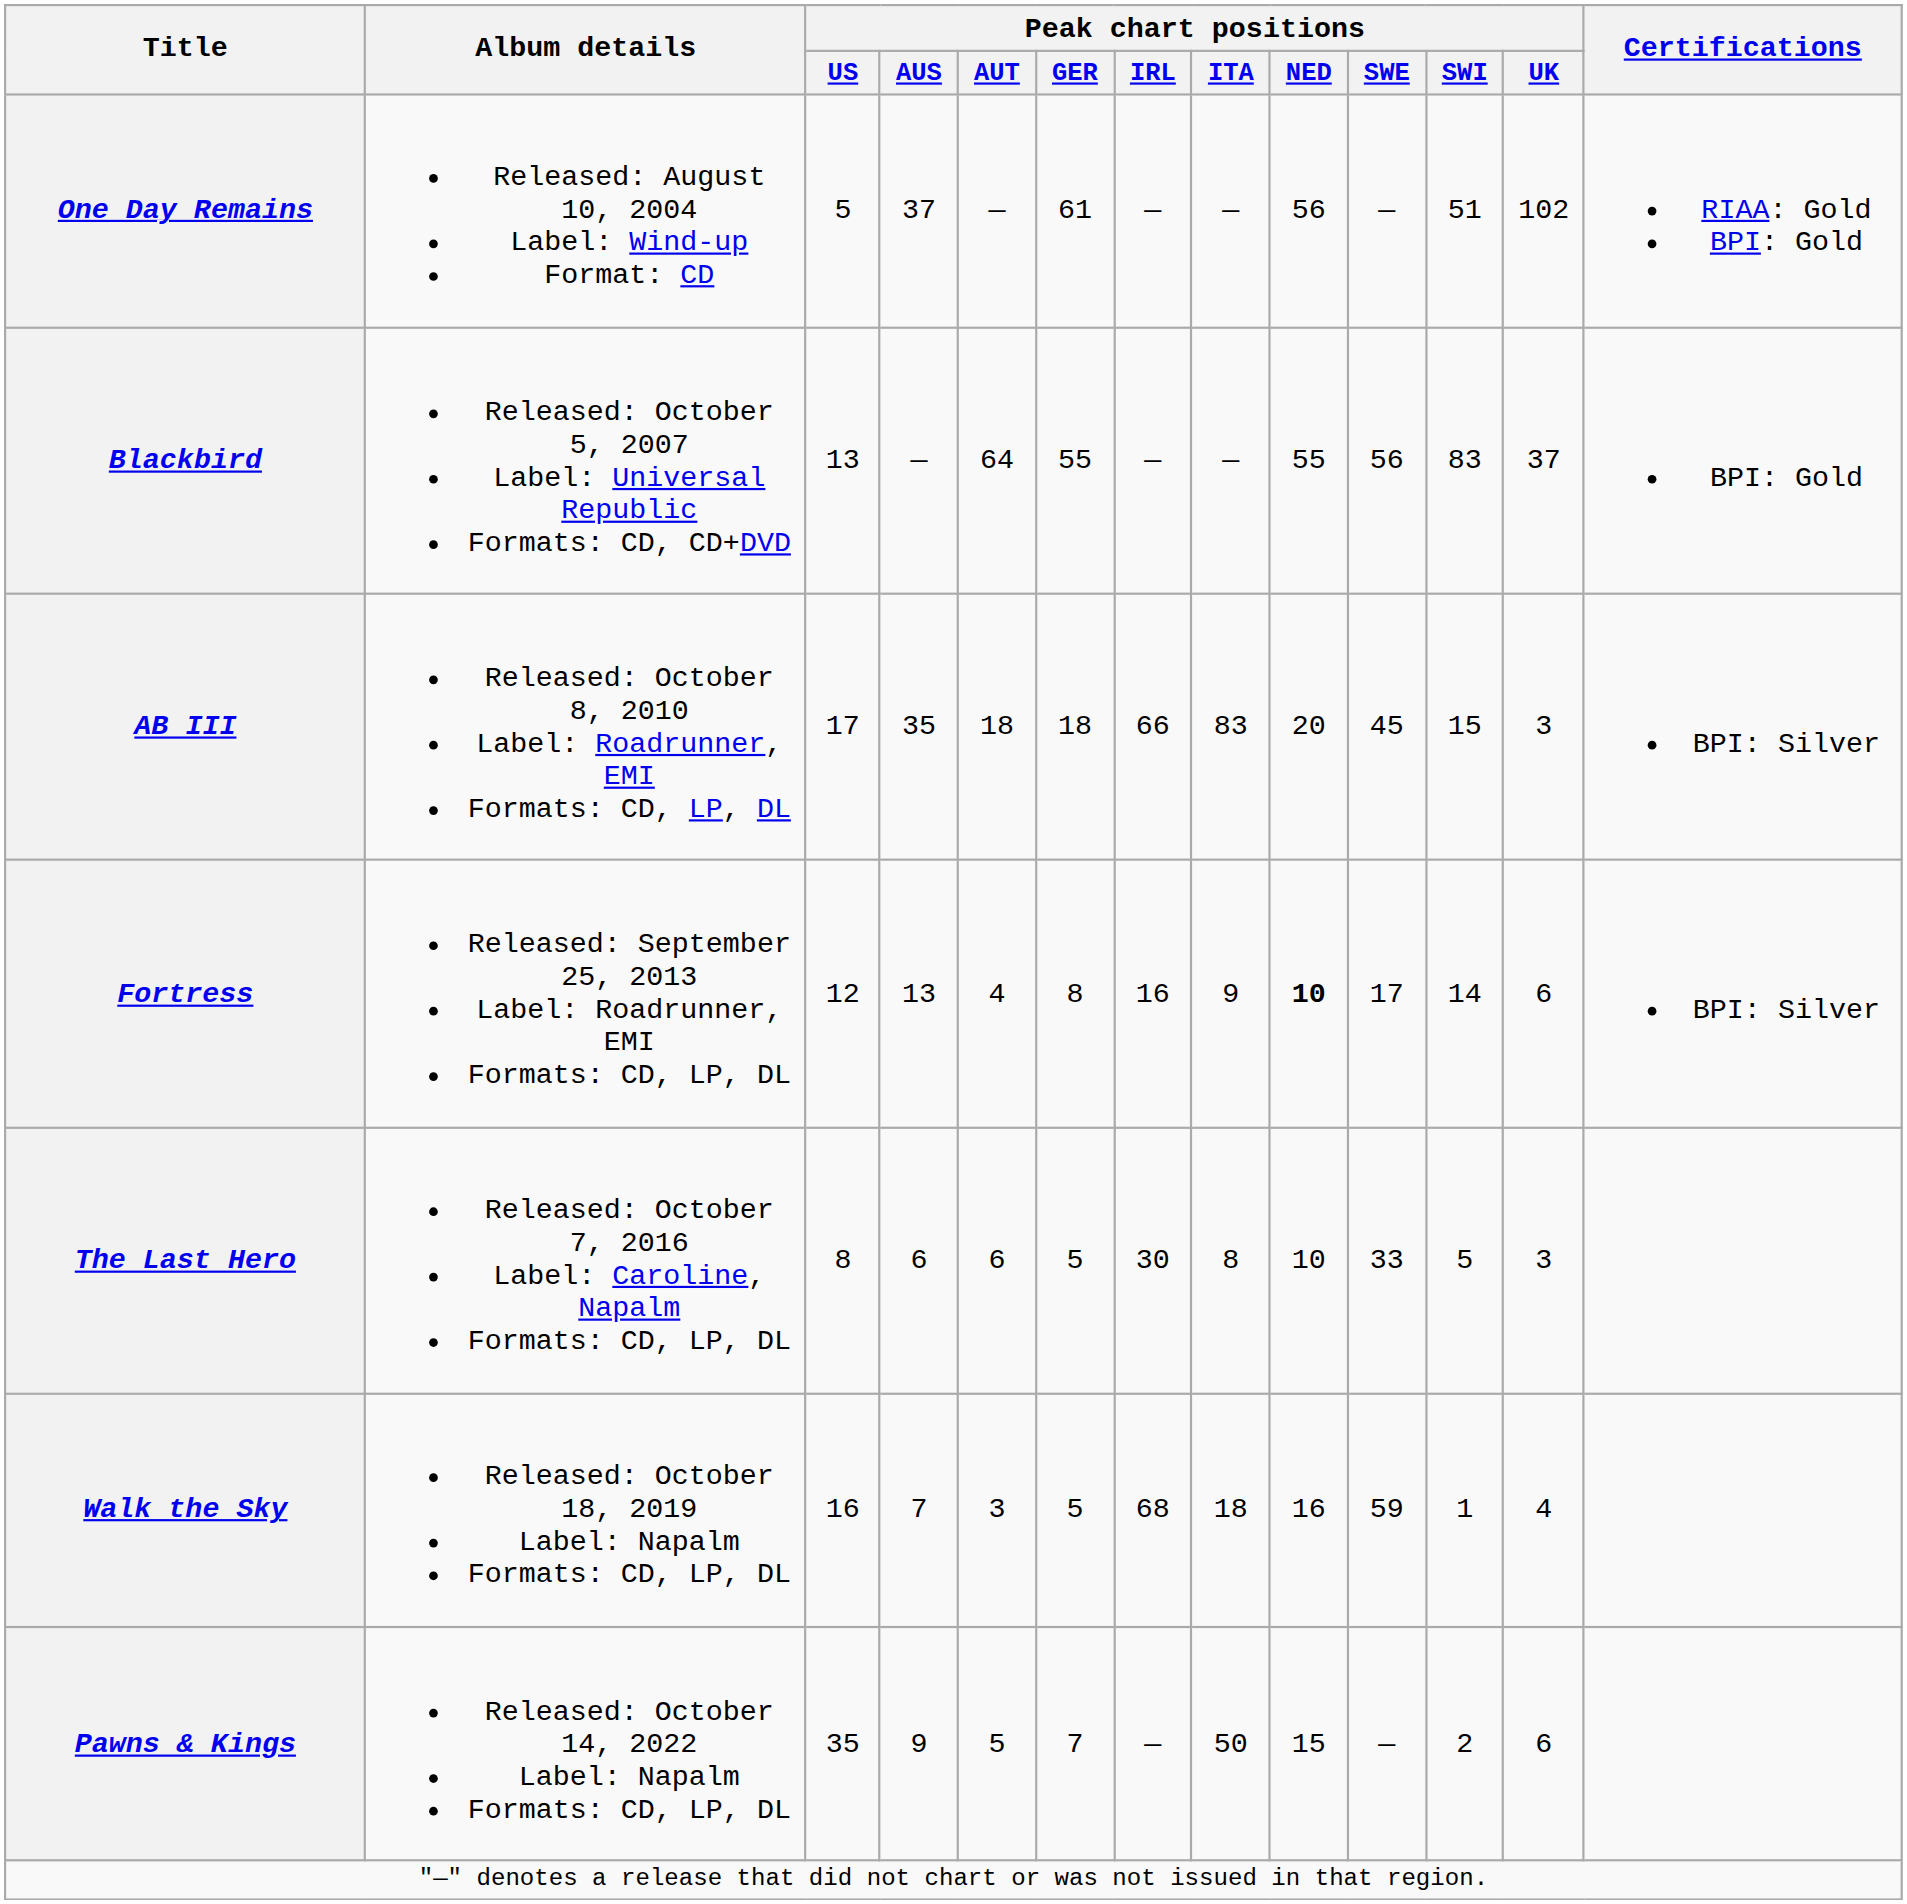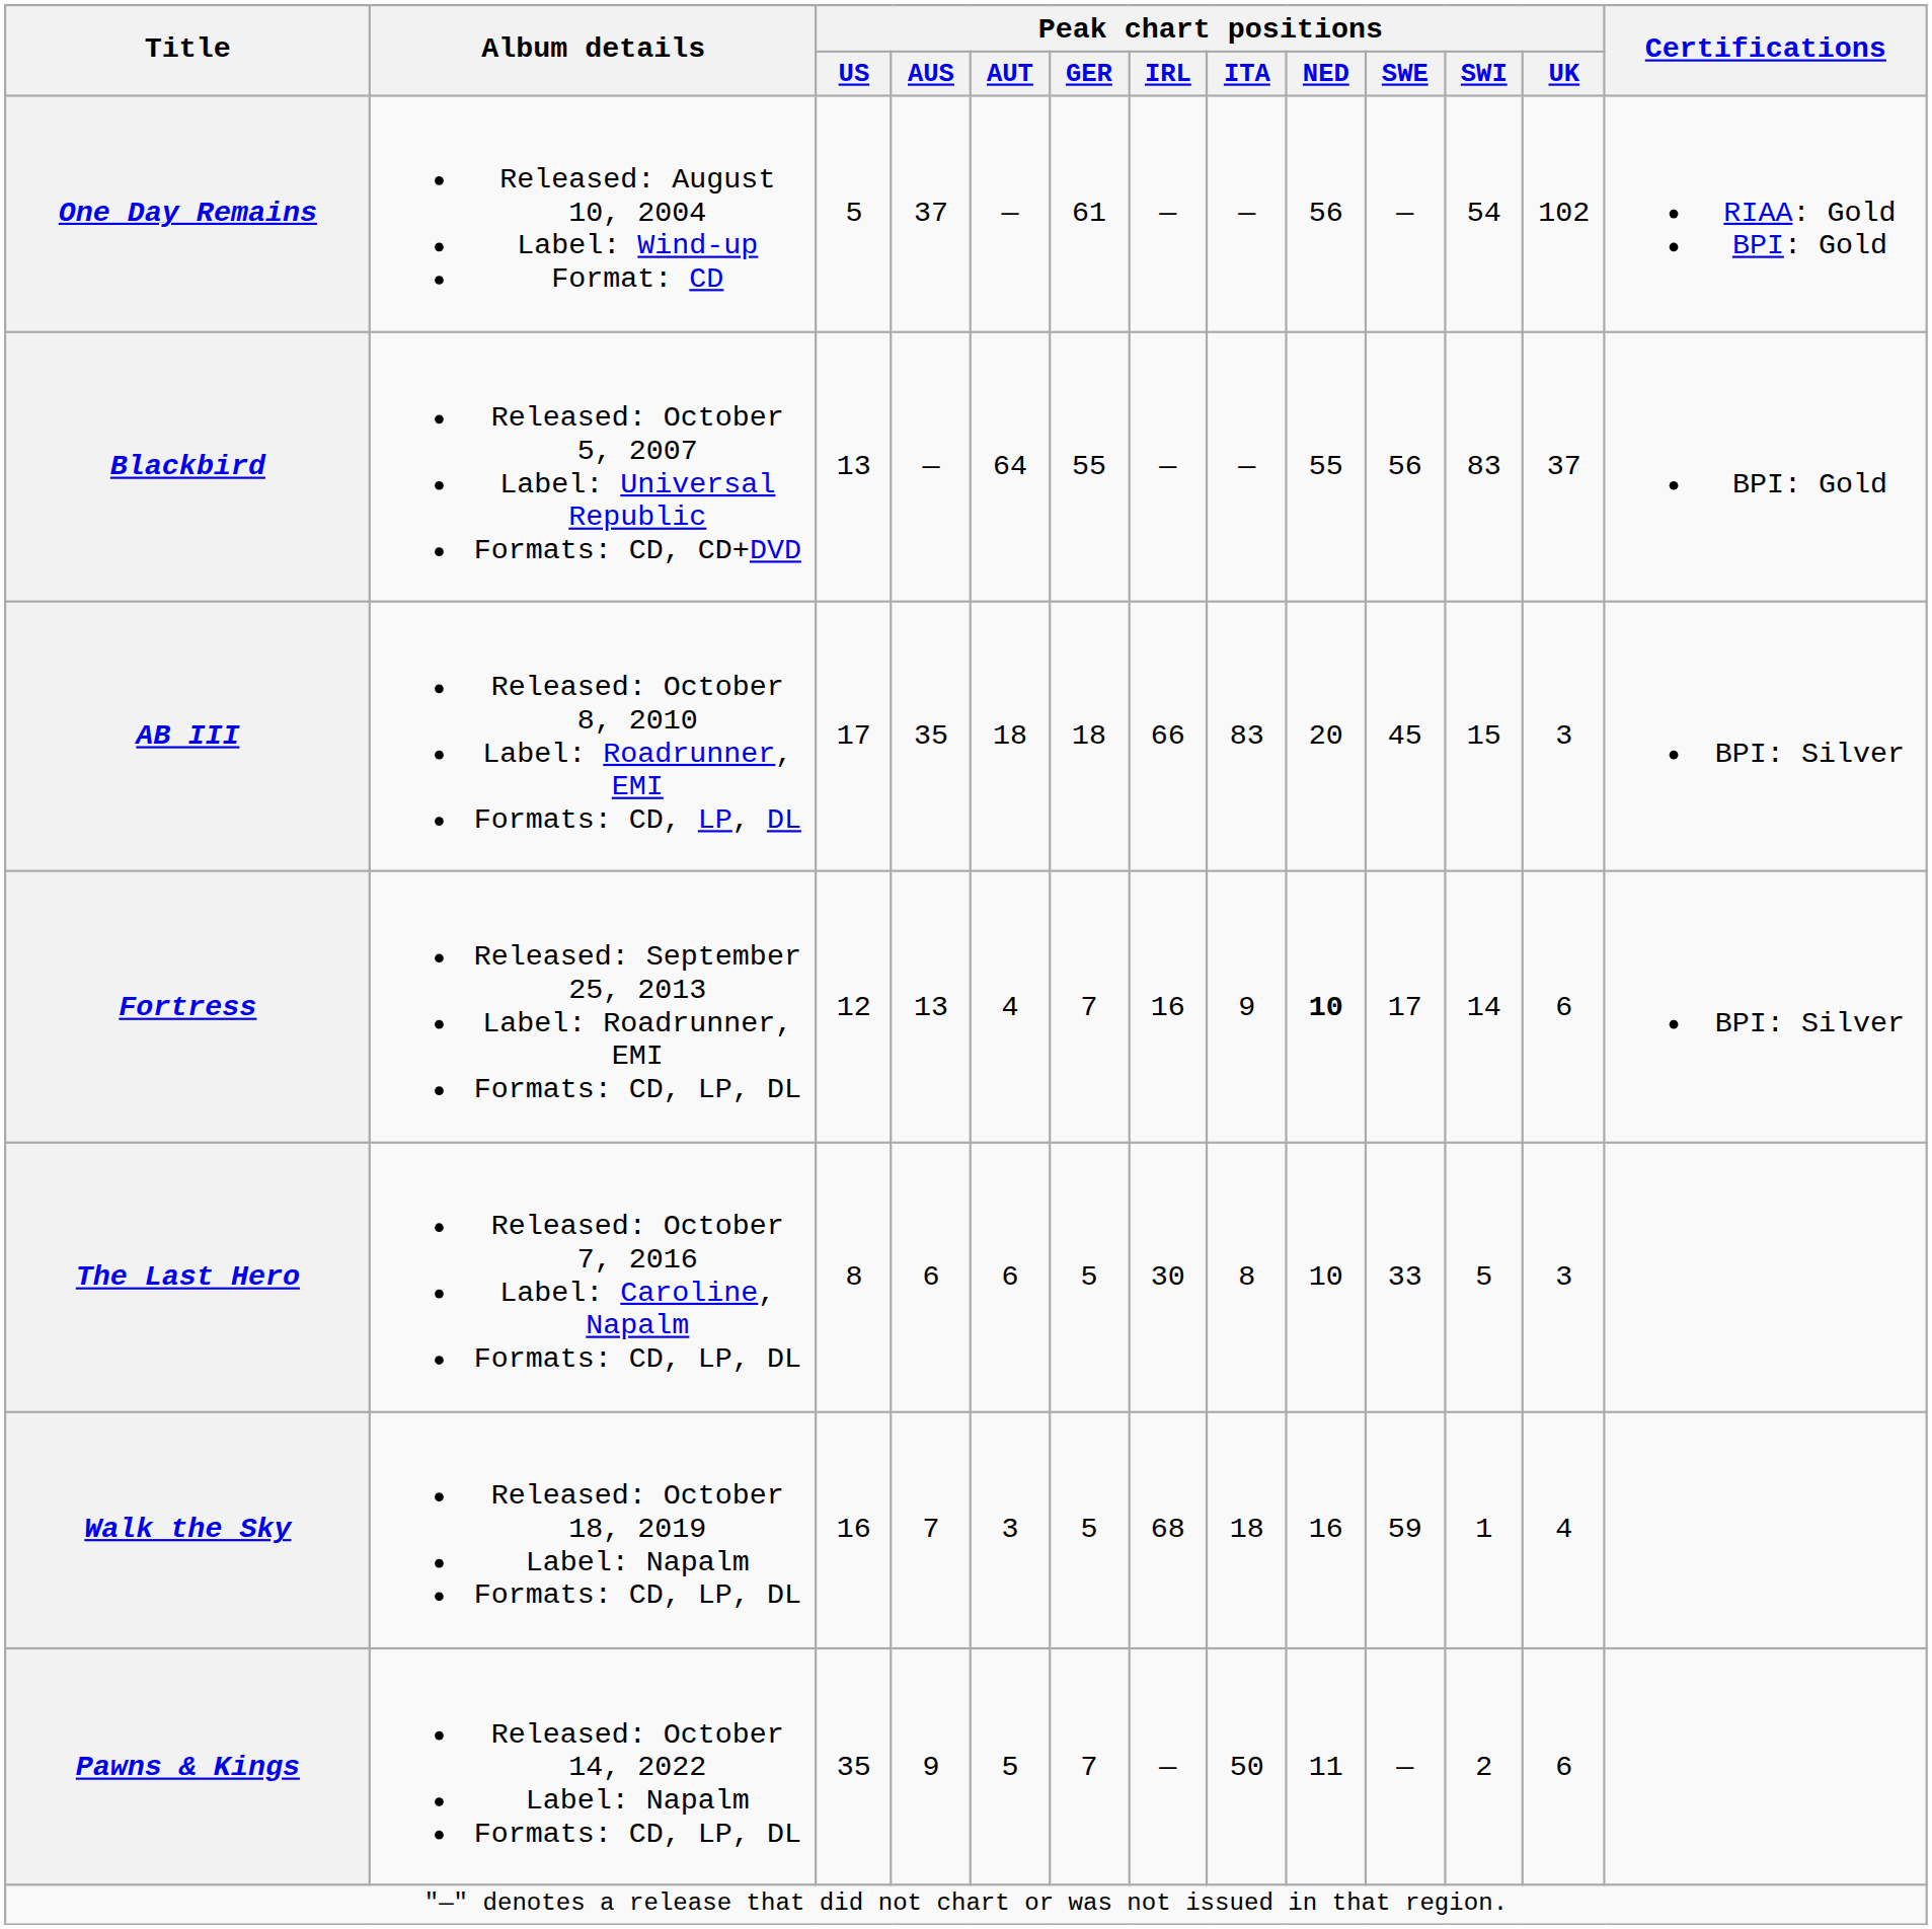 <table class="wikitable plainrowheaders" style="text-align:center;">
 <tr>
 <th scope="col" rowspan="2" style="width:16em;">Title</th>
 <th scope="col" rowspan="2" style="width:18em;">Album details</th>
 <th scope="col" colspan="10">Peak chart positions</th>
 <th scope="col" rowspan="2" style="width:12em;"><a href='#'>Certifications</a></th>
 </tr>
 <tr>
 <th scope="col" style="width:3em;font-size:90%;"><a href='#'>US</a><br></th>
 <th scope="col" style="width:3em;font-size:90%;"><a href='#'>AUS</a><br></th>
 <th scope="col" style="width:3em;font-size:90%;"><a href='#'>AUT</a><br></th>
 <th scope="col" style="width:3em;font-size:90%;"><a href='#'>GER</a><br></th>
 <th scope="col" style="width:3em;font-size:90%;"><a href='#'>IRL</a><br></th>
 <th scope="col" style="width:3em;font-size:90%;"><a href='#'>ITA</a><br></th>
 <th scope="col" style="width:3em;font-size:90%;"><a href='#'>NED</a><br></th>
 <th scope="col" style="width:3em;font-size:90%;"><a href='#'>SWE</a><br></th>
 <th scope="col" style="width:3em;font-size:90%;"><a href='#'>SWI</a><br></th>
 <th scope="col" style="width:3em;font-size:90%;"><a href='#'>UK</a><br></th>
 </tr>
 <tr>
 <th scope="row"><em><a href='#'>One Day Remains</a></em></th>
 <td><br><ul><li>Released: August 10, 2004</li><li>Label: <a href='#'>Wind-up</a></li><li>Format: <a href='#'>CD</a></li></ul></td>
 <td>5</td>
 <td>37</td>
 <td>—</td>
 <td>61</td>
 <td>—</td>
 <td>—</td>
 <td>56</td>
 <td>—</td>
-<td>51</td>
+<td>54</td>
 <td>102</td>
 <td><br><ul><li><a href='#'>RIAA</a>: Gold</li><li><a href='#'>BPI</a>: Gold</li></ul></td>
 </tr>
 <tr>
 <th scope="row"><em><a href='#'>Blackbird</a></em></th>
 <td><br><ul><li>Released: October 5, 2007</li><li>Label: <a href='#'>Universal Republic</a></li><li>Formats: CD, CD+<a href='#'>DVD</a></li></ul></td>
 <td>13</td>
 <td>—</td>
 <td>64</td>
 <td>55</td>
 <td>—</td>
 <td>—</td>
 <td>55</td>
 <td>56</td>
 <td>83</td>
 <td>37</td>
 <td><br><ul><li>BPI: Gold</li></ul></td>
 </tr>
 <tr>
 <th scope="row"><em><a href='#'>AB III</a></em></th>
 <td><br><ul><li>Released: October 8, 2010</li><li>Label: <a href='#'>Roadrunner</a>, <a href='#'>EMI</a></li><li>Formats: CD, <a href='#'>LP</a>, <a href='#'>DL</a></li></ul></td>
 <td>17</td>
 <td>35</td>
 <td>18</td>
 <td>18</td>
 <td>66</td>
 <td>83</td>
 <td>20</td>
 <td>45</td>
 <td>15</td>
 <td>3</td>
 <td><br><ul><li>BPI: Silver</li></ul></td>
 </tr>
 <tr>
 <th scope="row"><em><a href='#'>Fortress</a></em></th>
 <td><br><ul><li>Released: September 25, 2013</li><li>Label: Roadrunner, EMI</li><li>Formats: CD, LP, DL</li></ul></td>
 <td>12</td>
 <td>13</td>
 <td>4</td>
-<td>8</td>
+<td>7</td>
 <td>16</td>
 <td>9</td>
 <td><strong>10</strong></td>
 <td>17</td>
 <td>14</td>
 <td>6</td>
 <td><br><ul><li>BPI: Silver</li></ul></td>
 </tr>
 <tr>
 <th scope="row"><em><a href='#'>The Last Hero</a></em></th>
 <td><br><ul><li>Released: October 7, 2016</li><li>Label: <a href='#'>Caroline</a>, <a href='#'>Napalm</a></li><li>Formats: CD, LP, DL</li></ul></td>
 <td>8</td>
 <td>6</td>
 <td>6</td>
 <td>5</td>
 <td>30</td>
 <td>8</td>
 <td>10</td>
 <td>33</td>
 <td>5</td>
 <td>3</td>
 <td></td>
 </tr>
 <tr>
 <th scope="row"><em><a href='#'>Walk the Sky</a></em></th>
 <td><br><ul><li>Released: October 18, 2019</li><li>Label: Napalm</li><li>Formats: CD, LP, DL</li></ul></td>
 <td>16</td>
 <td>7</td>
 <td>3</td>
 <td>5</td>
 <td>68</td>
 <td>18</td>
 <td>16</td>
 <td>59</td>
 <td>1</td>
 <td>4</td>
 <td></td>
 </tr>
 <tr>
 <th scope="row"><em><a href='#'>Pawns & Kings</a></em></th>
 <td><br><ul><li>Released: October 14, 2022</li><li>Label: Napalm</li><li>Formats: CD, LP, DL</li></ul></td>
 <td>35</td>
 <td>9</td>
 <td>5</td>
 <td>7</td>
 <td>—</td>
 <td>50</td>
-<td>15</td>
+<td>11</td>
 <td>—</td>
 <td>2</td>
 <td>6</td>
 <td></td>
 </tr>
 <tr>
 <td colspan="13" style="font-size: 85%">"—" denotes a release that did not chart or was not issued in that region.</td>
 </tr>
 </table>
